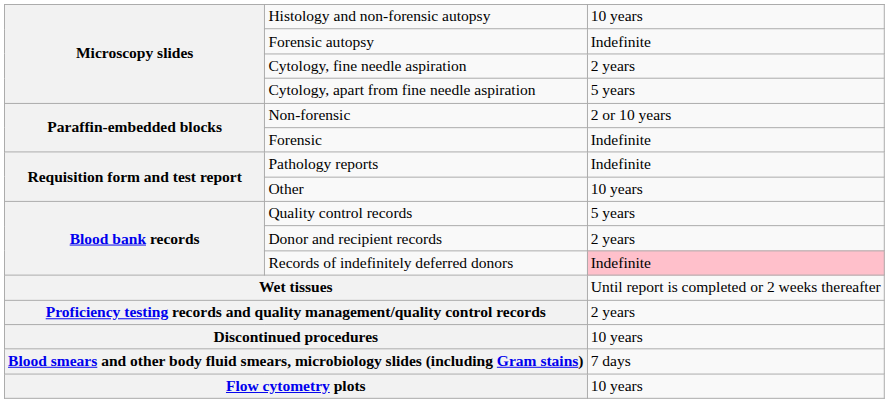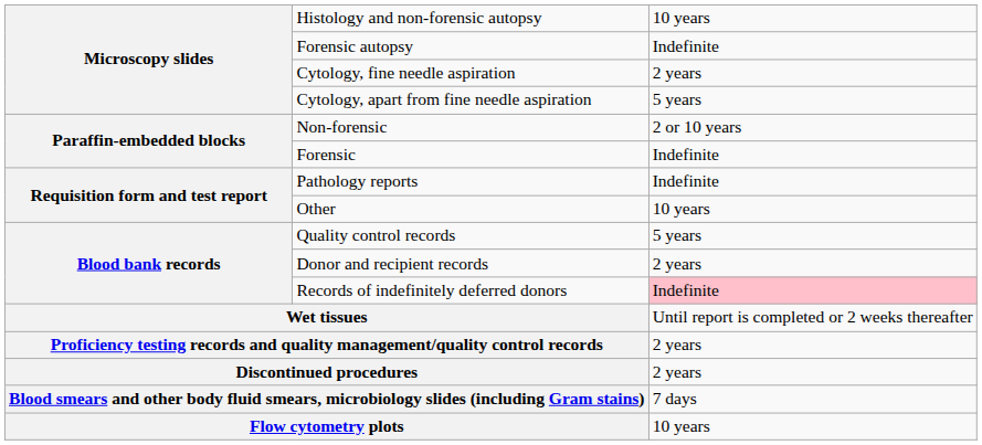 <table class=wikitable>
 <tr>
 <th rowspan=4>Microscopy slides</th>
 <td>Histology and non-forensic autopsy</td>
 <td>10 years</td>
 </tr>
 <tr>
 <td>Forensic autopsy</td>
 <td>Indefinite</td>
 </tr>
 <tr>
 <td>Cytology, fine needle aspiration</td>
 <td>2 years</td>
 </tr>
 <tr>
 <td>Cytology, apart from fine needle aspiration</td>
 <td>5 years</td>
 </tr>
 <tr>
 <th rowspan=2>Paraffin-embedded blocks</th>
 <td>Non-forensic</td>
 <td>2 or 10 years</td>
 </tr>
 <tr>
 <td>Forensic</td>
 <td>Indefinite</td>
 </tr>
 <tr>
 <th rowspan=2>Requisition form and test report</th>
 <td>Pathology reports</td>
 <td>Indefinite</td>
 </tr>
 <tr>
 <td>Other</td>
 <td>10 years</td>
 </tr>
 <tr>
 <th rowspan=3><a href='#'>Blood bank</a> records</th>
 <td>Quality control records</td>
 <td>5 years</td>
 </tr>
 <tr>
 <td>Donor and recipient records</td>
 <td>2 years</td>
 </tr>
 <tr>
 <td>Records of indefinitely deferred donors</td>
 <td style="background: pink;">Indefinite</td>
 </tr>
 <tr>
 <th colspan=2>Wet tissues</th>
 <td>Until report is completed or 2 weeks thereafter</td>
 </tr>
 <tr>
 <th colspan=2><a href='#'>Proficiency testing</a> records and quality management/quality control records</th>
 <td>2 years</td>
 </tr>
 <tr>
 <th colspan=2>Discontinued procedures</th>
-<td>10 years</td>
+<td>2 years</td>
 </tr>
 <tr>
 <th colspan=2><a href='#'>Blood smears</a> and other body fluid smears, microbiology slides (including <a href='#'>Gram stains</a>)</th>
 <td>7 days</td>
 </tr>
 <tr>
 <th colspan=2><a href='#'>Flow cytometry</a> plots</th>
 <td>10 years</td>
 </tr>
 </table>
